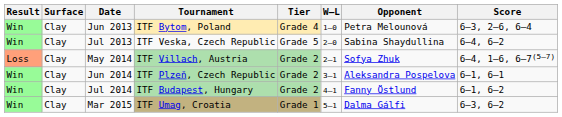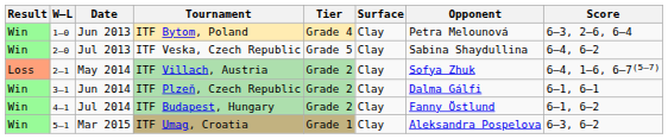 <table class="sortable wikitable">
 <tr>
 <th>Result</th>
-<th>Surface</th>
+<th class="unsortable">W–L</th>
 <th>Date</th>
 <th>Tournament</th>
 <th>Tier</th>
-<th class="unsortable">W–L</th>
+<th>Surface</th>
 <th>Opponent</th>
 <th class="unsortable">Score</th>
 </tr>
 <tr>
 <td style="background:#98fb98;">Win</td>
-<td>Clay</td>
+<td><small>1–0</small></td>
 <td>Jun 2013</td>
 <td bgcolor="ffecb2">ITF <a href='#'>Bytom</a>, Poland</td>
 <td bgcolor="ffecb2">Grade 4</td>
-<td><small>1–0</small></td>
+<td>Clay</td>
 <td> Petra Melounová</td>
 <td>6–3, 2–6, 6–4</td>
 </tr>
 <tr>
 <td style="background:#98fb98;">Win</td>
-<td>Clay</td>
+<td><small>2–0</small></td>
 <td>Jul 2013</td>
 <td>ITF Veska, Czech Republic</td>
 <td>Grade 5</td>
-<td><small>2–0</small></td>
+<td>Clay</td>
 <td> Sabina Shaydullina</td>
 <td>6–4, 6–2</td>
 </tr>
 <tr>
 <td style="background:#ffa07a;">Loss</td>
-<td>Clay</td>
+<td><small>2–1</small></td>
 <td>May 2014</td>
 <td bgcolor="addfad">ITF <a href='#'>Villach</a>, Austria</td>
 <td bgcolor="addfad">Grade 2</td>
-<td><small>2–1</small></td>
+<td>Clay</td>
 <td> <a href='#'>Sofya Zhuk</a></td>
 <td>6–4, 1–6, 6–7<sup>(5–7)</sup></td>
 </tr>
 <tr>
 <td style="background:#98fb98;">Win</td>
-<td>Clay</td>
+<td><small>3–1</small></td>
 <td>Jun 2014</td>
 <td bgcolor="addfad">ITF <a href='#'>Plzeň</a>, Czech Republic</td>
 <td bgcolor="addfad">Grade 2</td>
-<td><small>3–1</small></td>
-<td> <a href='#'>Aleksandra Pospelova</a></td>
+<td>Clay</td>
+<td> <a href='#'>Dalma Gálfi</a></td>
 <td>6–1, 6–1</td>
 </tr>
 <tr>
 <td style="background:#98fb98;">Win</td>
-<td>Clay</td>
+<td><small>4–1</small></td>
 <td>Jul 2014</td>
 <td bgcolor="addfad">ITF <a href='#'>Budapest</a>, Hungary</td>
 <td bgcolor="addfad">Grade 2</td>
-<td><small>4–1</small></td>
+<td>Clay</td>
 <td> <a href='#'>Fanny Östlund</a></td>
 <td>6–1, 6–2</td>
 </tr>
 <tr>
 <td style="background:#98fb98;">Win</td>
-<td>Clay</td>
+<td><small>5–1</small></td>
 <td>Mar 2015</td>
 <td bgcolor="c2b280">ITF <a href='#'>Umag</a>, Croatia</td>
 <td bgcolor="c2b280">Grade 1</td>
-<td><small>5–1</small></td>
-<td> <a href='#'>Dalma Gálfi</a></td>
+<td>Clay</td>
+<td> <a href='#'>Aleksandra Pospelova</a></td>
 <td>6–3, 6–2</td>
 </tr>
 </table>
